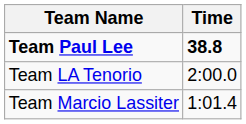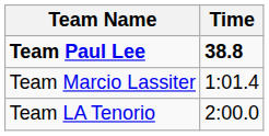 <table class="wikitable">
 <tr>
 <th>Team Name</th>
 <th> Time</th>
 </tr>
 <tr>
 <td><strong>Team <a href='#'>Paul Lee</a></strong></td>
 <td><strong>38.8</strong></td>
 </tr>
 <tr>
+<td>Team <a href='#'>Marcio Lassiter</a></td>
+<td>1:01.4</td>
+</tr>
+<tr>
 <td>Team <a href='#'>LA Tenorio</a></td>
 <td>2:00.0</td>
 </tr>
-<tr>
-<td>Team <a href='#'>Marcio Lassiter</a></td>
-<td>1:01.4</td>
-</tr>
 </table>
